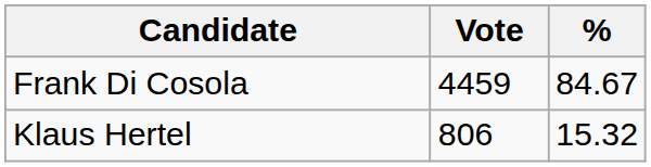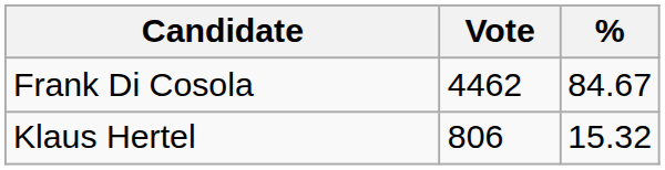 <table class="wikitable">
 <tr>
 <th bgcolor="#DDDDFF" width="200px">Candidate</th>
 <th bgcolor="#DDDDFF" width="50px">Vote</th>
 <th bgcolor="#DDDDFF" width="30px">%</th>
 </tr>
 <tr>
 <td>Frank Di Cosola</td>
-<td>4459</td>
+<td>4462</td>
 <td>84.67</td>
 </tr>
 <tr>
 <td>Klaus Hertel</td>
 <td>806</td>
 <td>15.32</td>
 </tr>
 </table>
